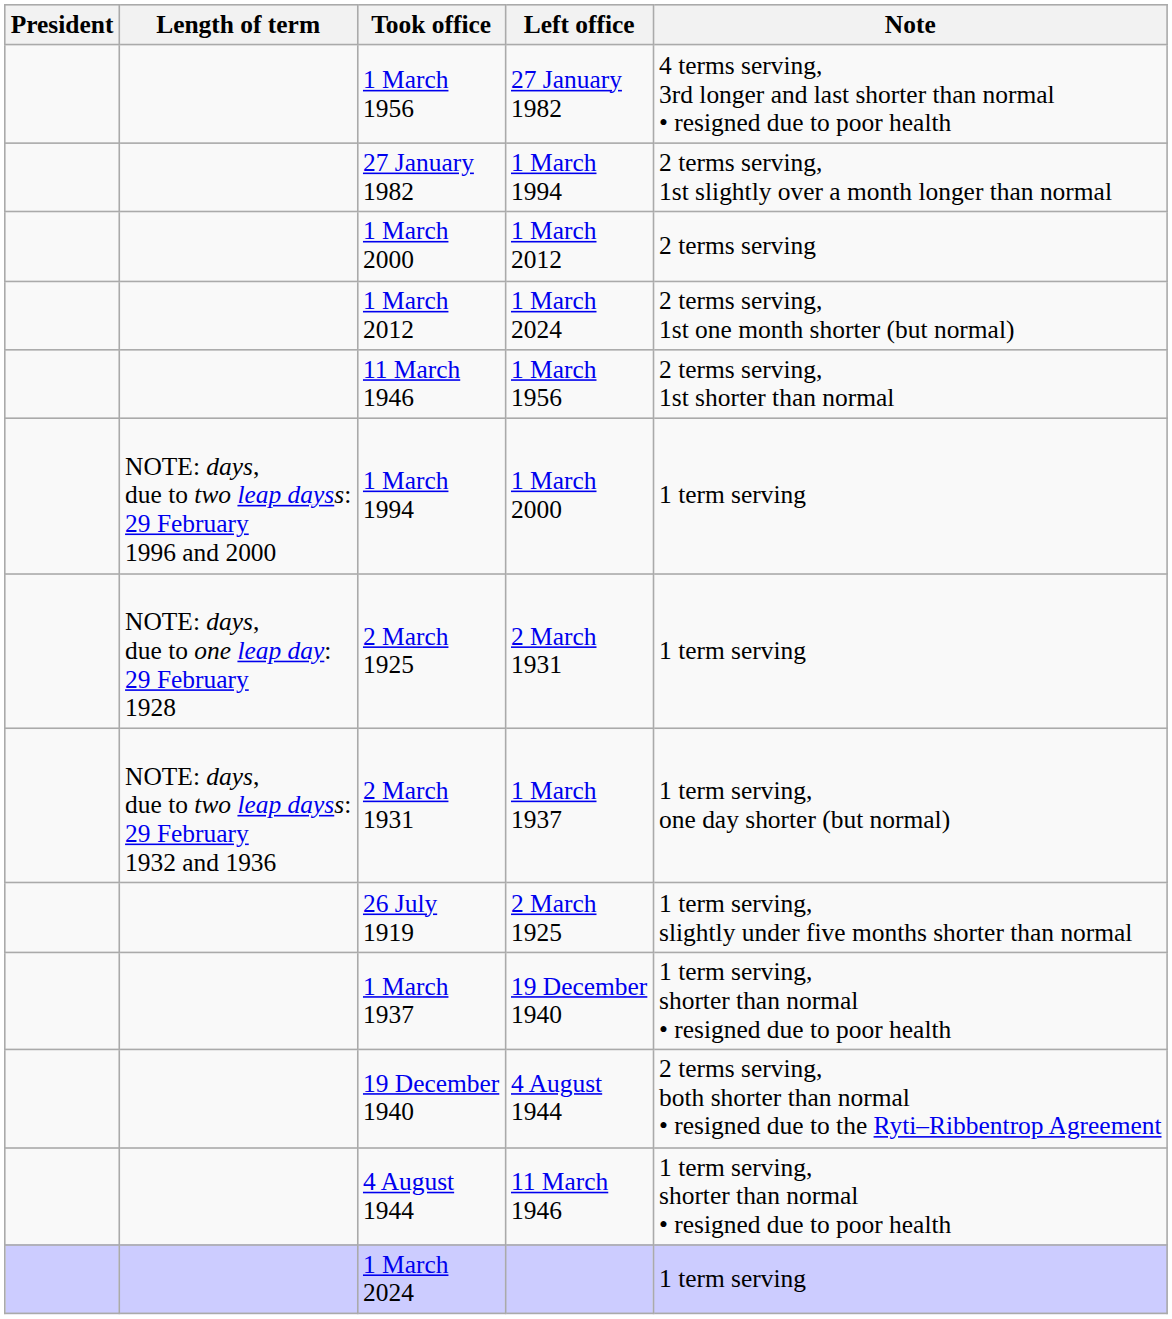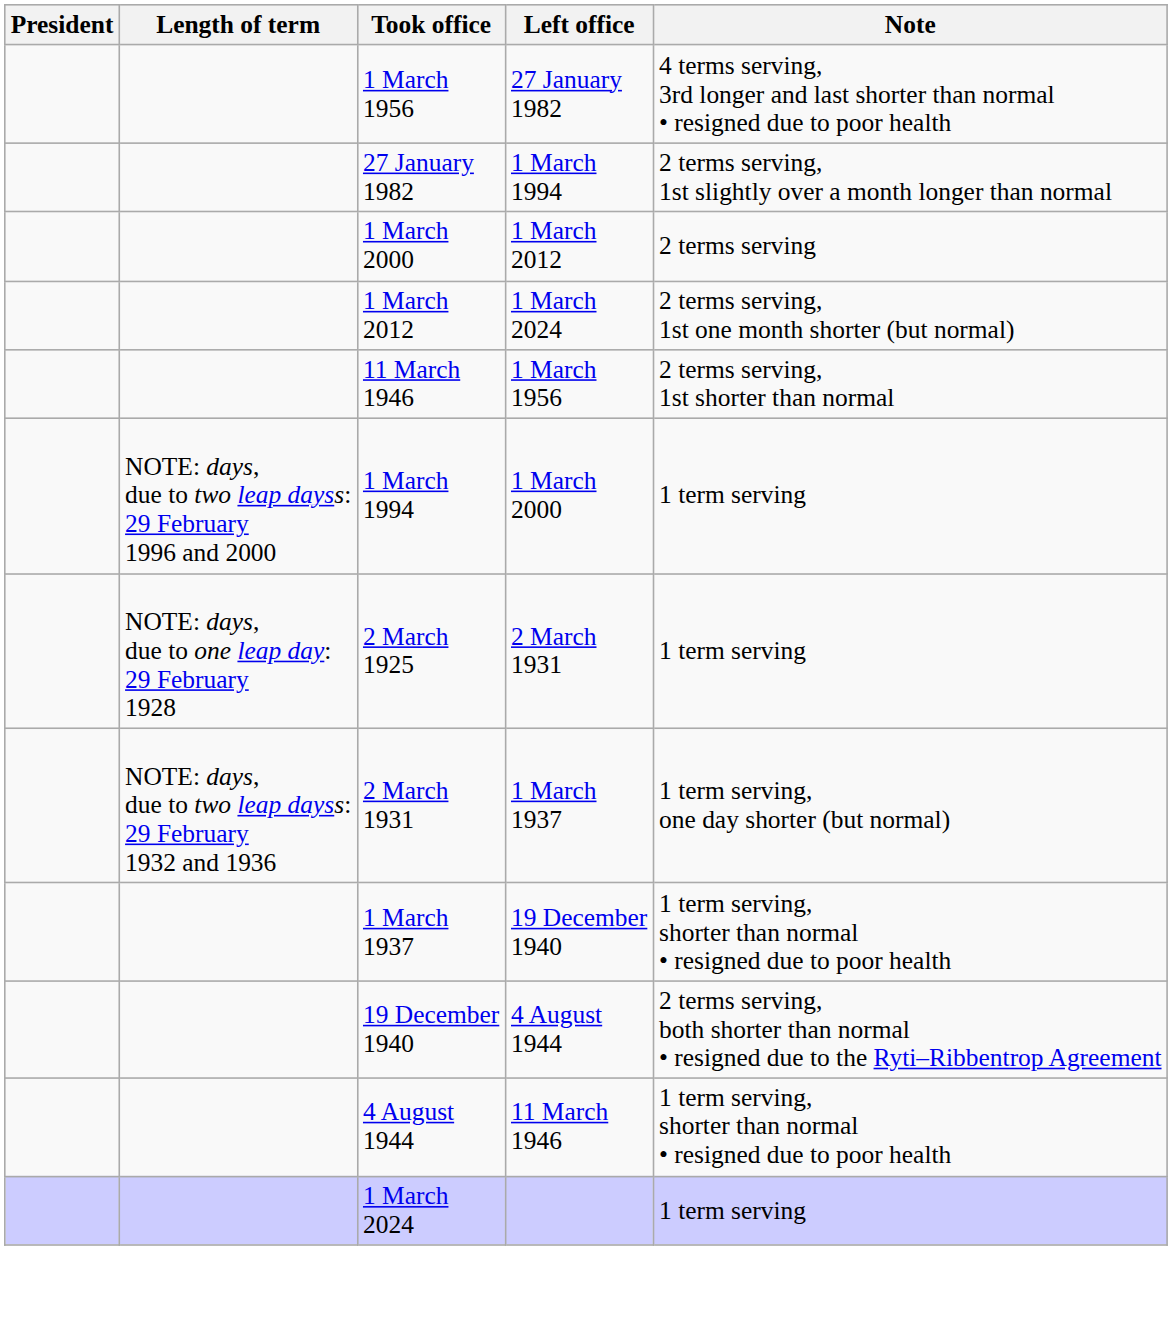 <table class = "wikitable sortable">
 <tr>
 <th>President</th>
 <th>Length of term</th>
 <th>Took office</th>
 <th>Left office</th>
 <th>Note</th>
 </tr>
 <tr>
 <td></td>
 <td></td>
 <td><a href='#'>1 March</a><br>1956</td>
 <td><a href='#'>27 January</a><br>1982</td>
 <td>4 terms serving,<br>3rd longer and last shorter than normal<br>• resigned due to poor health</td>
 </tr>
 <tr>
 <td></td>
 <td></td>
 <td><a href='#'>27 January</a><br>1982</td>
 <td><a href='#'>1 March</a><br>1994</td>
 <td>2 terms serving,<br>1st slightly over a month longer than normal</td>
 </tr>
 <tr>
 <td></td>
 <td></td>
 <td><a href='#'>1 March</a><br>2000</td>
 <td><a href='#'>1 March</a><br>2012</td>
 <td>2 terms serving</td>
 </tr>
 <tr>
 <td></td>
 <td></td>
 <td><a href='#'>1 March</a><br>2012</td>
 <td><a href='#'>1 March</a><br>2024</td>
 <td>2 terms serving,<br>1st one month shorter (but normal)</td>
 </tr>
 <tr>
 <td></td>
 <td></td>
 <td><a href='#'>11 March</a><br>1946</td>
 <td><a href='#'>1 March</a><br>1956</td>
 <td>2 terms serving,<br>1st shorter than normal</td>
 </tr>
 <tr>
 <td></td>
 <td><br>NOTE: <em> days</em>,<br>due to <em>two <a href='#'>leap days</a>s</em>:<br><a href='#'>29&nbsp;February</a><br>1996 and 2000</td>
 <td><a href='#'>1 March</a><br>1994</td>
 <td><a href='#'>1 March</a><br>2000</td>
 <td>1 term serving</td>
 </tr>
 <tr>
 <td></td>
 <td><br>NOTE: <em> days</em>,<br>due to <em>one <a href='#'>leap day</a></em>:<br><a href='#'>29 February</a><br>1928</td>
 <td><a href='#'>2 March</a><br>1925</td>
 <td><a href='#'>2 March</a><br>1931</td>
 <td>1 term serving</td>
 </tr>
 <tr>
 <td></td>
 <td><br>NOTE: <em> days</em>,<br>due to <em>two <a href='#'>leap days</a>s</em>:<br><a href='#'>29 February</a><br>1932 and 1936</td>
 <td><a href='#'>2 March</a><br>1931</td>
 <td><a href='#'>1 March</a><br>1937</td>
 <td>1 term serving,<br>one day shorter (but normal)</td>
 </tr>
 <tr>
 <td></td>
 <td></td>
-<td><a href='#'>26 July</a><br>1919</td>
-<td><a href='#'>2 March</a><br>1925</td>
-<td>1 term serving,<br>slightly under five months shorter than normal</td>
-</tr>
-<tr>
-<td></td>
-<td></td>
 <td><a href='#'>1 March</a><br>1937</td>
 <td><a href='#'>19 December</a><br>1940</td>
 <td>1 term serving,<br>shorter than normal<br>• resigned due to poor health</td>
 </tr>
 <tr>
 <td></td>
 <td></td>
 <td><a href='#'>19 December</a><br>1940</td>
 <td><a href='#'>4 August</a><br>1944</td>
 <td>2 terms serving,<br>both shorter than normal<br>• resigned due to the <a href='#'>Ryti–Ribbentrop Agreement</a></td>
 </tr>
 <tr>
 <td></td>
 <td></td>
 <td><a href='#'>4 August</a><br>1944</td>
 <td><a href='#'>11 March</a><br>1946</td>
 <td>1 term serving,<br>shorter than normal<br>• resigned due to poor health</td>
 </tr>
 <tr bgcolor="ccccff">
 <td></td>
 <td></td>
 <td><a href='#'>1 March</a><br>2024</td>
 <td></td>
 <td>1 term serving</td>
 </tr>
 </table>
